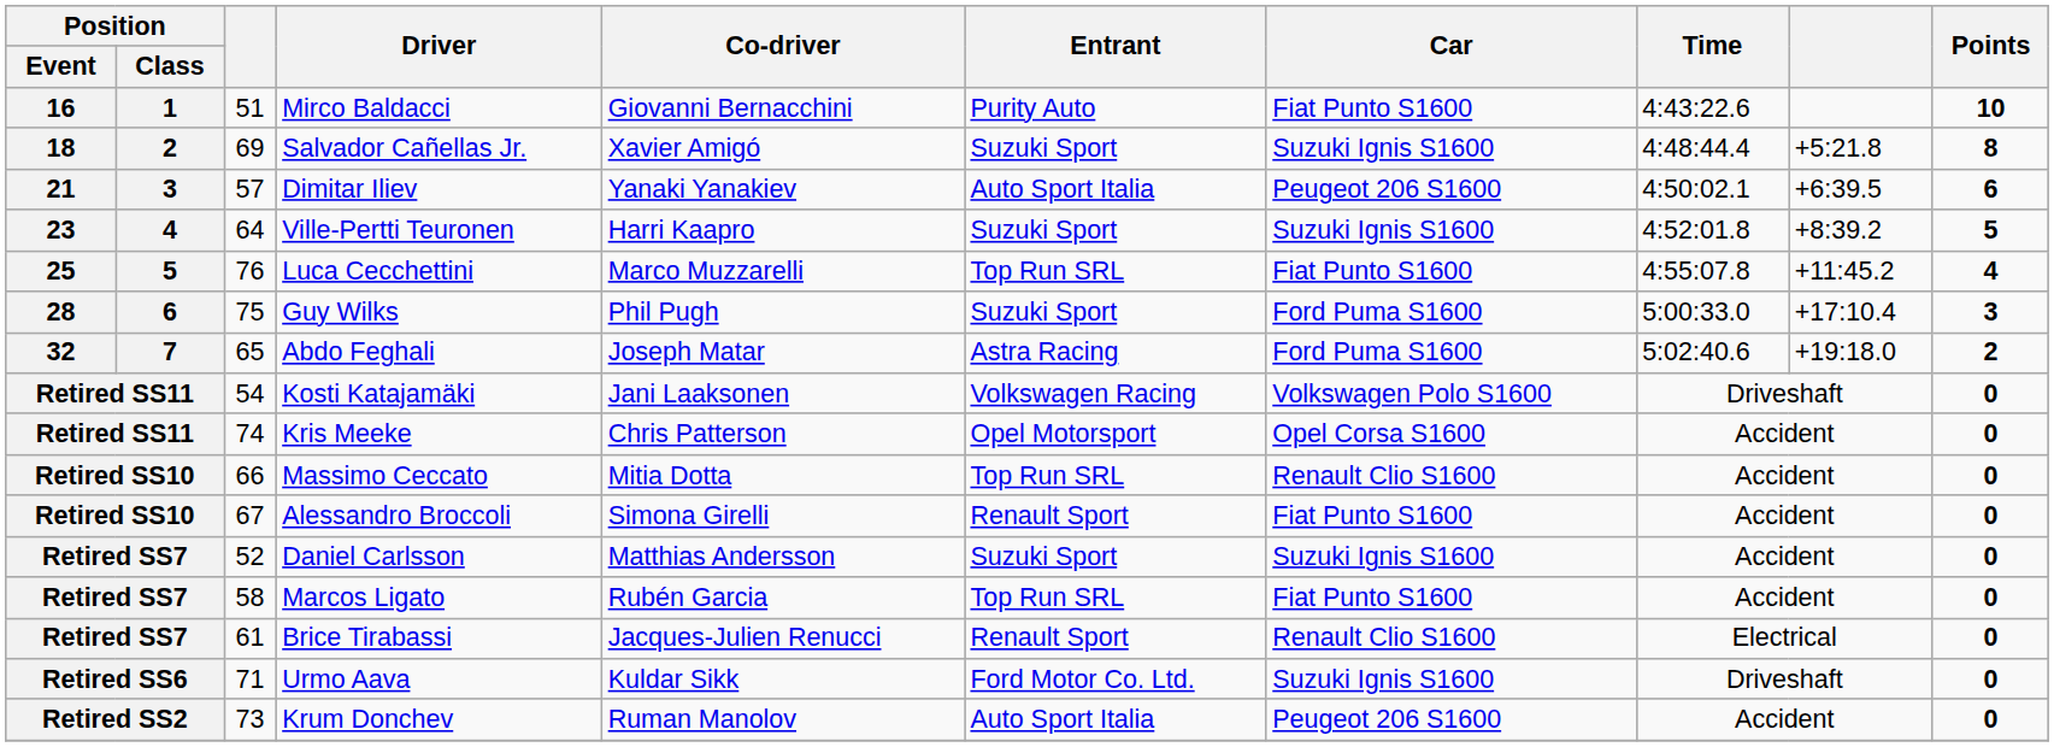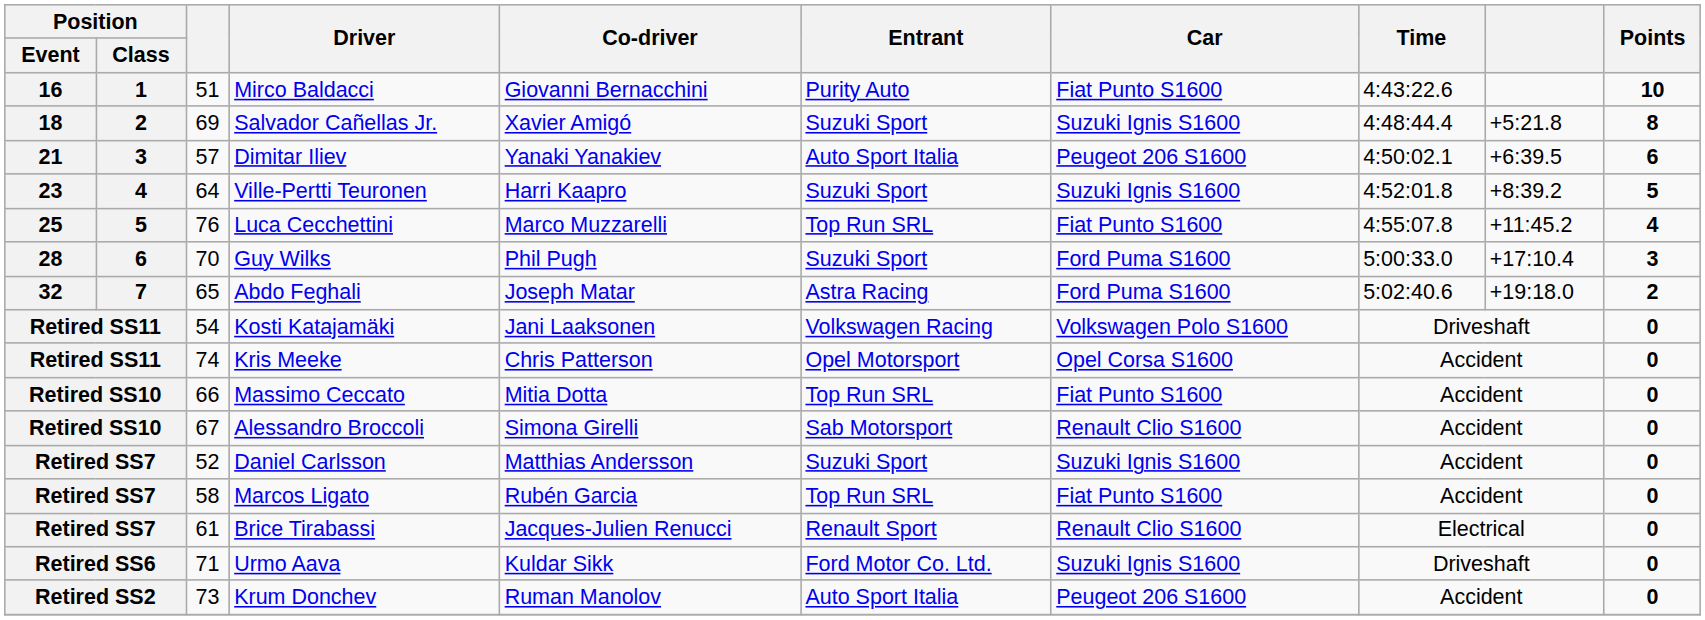 <table class="wikitable" width=85% style="font-size: 85%;">
 <tr>
 <th colspan="2">Position</th>
 <th rowspan="2"></th>
 <th rowspan="2">Driver</th>
 <th rowspan="2">Co-driver</th>
 <th rowspan="2">Entrant</th>
 <th rowspan="2">Car</th>
 <th rowspan="2">Time</th>
 <th rowspan="2"></th>
 <th rowspan="2">Points</th>
 </tr>
 <tr>
 <th>Event</th>
 <th>Class</th>
 </tr>
 <tr>
 <th>16</th>
 <th>1</th>
 <td align="center">51</td>
 <td> <a href='#'>Mirco Baldacci</a></td>
 <td> <a href='#'>Giovanni Bernacchini</a></td>
 <td> <a href='#'>Purity Auto</a></td>
 <td><a href='#'>Fiat Punto S1600</a></td>
 <td>4:43:22.6</td>
 <td></td>
 <td align="center"><strong>10</strong></td>
 </tr>
 <tr>
 <th>18</th>
 <th>2</th>
 <td align="center">69</td>
 <td> <a href='#'>Salvador Cañellas Jr.</a></td>
 <td> <a href='#'>Xavier Amigó</a></td>
 <td> <a href='#'>Suzuki Sport</a></td>
 <td><a href='#'>Suzuki Ignis S1600</a></td>
 <td>4:48:44.4</td>
 <td>+5:21.8</td>
 <td align="center"><strong>8</strong></td>
 </tr>
 <tr>
 <th>21</th>
 <th>3</th>
 <td align="center">57</td>
 <td> <a href='#'>Dimitar Iliev</a></td>
 <td> <a href='#'>Yanaki Yanakiev</a></td>
 <td> <a href='#'>Auto Sport Italia</a></td>
 <td><a href='#'>Peugeot 206 S1600</a></td>
 <td>4:50:02.1</td>
 <td>+6:39.5</td>
 <td align="center"><strong>6</strong></td>
 </tr>
 <tr>
 <th>23</th>
 <th>4</th>
 <td align="center">64</td>
 <td> <a href='#'>Ville-Pertti Teuronen</a></td>
 <td> <a href='#'>Harri Kaapro</a></td>
 <td> <a href='#'>Suzuki Sport</a></td>
 <td><a href='#'>Suzuki Ignis S1600</a></td>
 <td>4:52:01.8</td>
 <td>+8:39.2</td>
 <td align="center"><strong>5</strong></td>
 </tr>
 <tr>
 <th>25</th>
 <th>5</th>
 <td align="center">76</td>
 <td> <a href='#'>Luca Cecchettini</a></td>
 <td> <a href='#'>Marco Muzzarelli</a></td>
 <td> <a href='#'>Top Run SRL</a></td>
 <td><a href='#'>Fiat Punto S1600</a></td>
 <td>4:55:07.8</td>
 <td>+11:45.2</td>
 <td align="center"><strong>4</strong></td>
 </tr>
 <tr>
 <th>28</th>
 <th>6</th>
-<td align="center">75</td>
+<td align="center">70</td>
 <td> <a href='#'>Guy Wilks</a></td>
 <td> <a href='#'>Phil Pugh</a></td>
 <td> <a href='#'>Suzuki Sport</a></td>
 <td><a href='#'>Ford Puma S1600</a></td>
 <td>5:00:33.0</td>
 <td>+17:10.4</td>
 <td align="center"><strong>3</strong></td>
 </tr>
 <tr>
 <th>32</th>
 <th>7</th>
 <td align="center">65</td>
 <td> <a href='#'>Abdo Feghali</a></td>
 <td> <a href='#'>Joseph Matar</a></td>
 <td> <a href='#'>Astra Racing</a></td>
 <td><a href='#'>Ford Puma S1600</a></td>
 <td>5:02:40.6</td>
 <td>+19:18.0</td>
 <td align="center"><strong>2</strong></td>
 </tr>
 <tr>
 <th colspan="2">Retired SS11</th>
 <td align="center">54</td>
 <td> <a href='#'>Kosti Katajamäki</a></td>
 <td> <a href='#'>Jani Laaksonen</a></td>
 <td> <a href='#'>Volkswagen Racing</a></td>
 <td><a href='#'>Volkswagen Polo S1600</a></td>
 <td align="center" colspan="2">Driveshaft</td>
 <td align="center"><strong>0</strong></td>
 </tr>
 <tr>
 <th colspan="2">Retired SS11</th>
 <td align="center">74</td>
 <td> <a href='#'>Kris Meeke</a></td>
 <td> <a href='#'>Chris Patterson</a></td>
 <td> <a href='#'>Opel Motorsport</a></td>
 <td><a href='#'>Opel Corsa S1600</a></td>
 <td align="center" colspan="2">Accident</td>
 <td align="center"><strong>0</strong></td>
 </tr>
 <tr>
 <th colspan="2">Retired SS10</th>
 <td align="center">66</td>
 <td> <a href='#'>Massimo Ceccato</a></td>
 <td> <a href='#'>Mitia Dotta</a></td>
 <td> <a href='#'>Top Run SRL</a></td>
-<td><a href='#'>Renault Clio S1600</a></td>
+<td><a href='#'>Fiat Punto S1600</a></td>
 <td align="center" colspan="2">Accident</td>
 <td align="center"><strong>0</strong></td>
 </tr>
 <tr>
 <th colspan="2">Retired SS10</th>
 <td align="center">67</td>
 <td> <a href='#'>Alessandro Broccoli</a></td>
 <td> <a href='#'>Simona Girelli</a></td>
-<td> <a href='#'>Renault Sport</a></td>
-<td><a href='#'>Fiat Punto S1600</a></td>
+<td> <a href='#'>Sab Motorsport</a></td>
+<td><a href='#'>Renault Clio S1600</a></td>
 <td align="center" colspan="2">Accident</td>
 <td align="center"><strong>0</strong></td>
 </tr>
 <tr>
 <th colspan="2">Retired SS7</th>
 <td align="center">52</td>
 <td> <a href='#'>Daniel Carlsson</a></td>
 <td> <a href='#'>Matthias Andersson</a></td>
 <td> <a href='#'>Suzuki Sport</a></td>
 <td><a href='#'>Suzuki Ignis S1600</a></td>
 <td align="center" colspan="2">Accident</td>
 <td align="center"><strong>0</strong></td>
 </tr>
 <tr>
 <th colspan="2">Retired SS7</th>
 <td align="center">58</td>
 <td> <a href='#'>Marcos Ligato</a></td>
 <td> <a href='#'>Rubén Garcia</a></td>
 <td> <a href='#'>Top Run SRL</a></td>
 <td><a href='#'>Fiat Punto S1600</a></td>
 <td align="center" colspan="2">Accident</td>
 <td align="center"><strong>0</strong></td>
 </tr>
 <tr>
 <th colspan="2">Retired SS7</th>
 <td align="center">61</td>
 <td> <a href='#'>Brice Tirabassi</a></td>
 <td> <a href='#'>Jacques-Julien Renucci</a></td>
 <td> <a href='#'>Renault Sport</a></td>
 <td><a href='#'>Renault Clio S1600</a></td>
 <td align="center" colspan="2">Electrical</td>
 <td align="center"><strong>0</strong></td>
 </tr>
 <tr>
 <th colspan="2">Retired SS6</th>
 <td align="center">71</td>
 <td> <a href='#'>Urmo Aava</a></td>
 <td> <a href='#'>Kuldar Sikk</a></td>
 <td> <a href='#'>Ford Motor Co. Ltd.</a></td>
 <td><a href='#'>Suzuki Ignis S1600</a></td>
 <td align="center" colspan="2">Driveshaft</td>
 <td align="center"><strong>0</strong></td>
 </tr>
 <tr>
 <th colspan="2">Retired SS2</th>
 <td align="center">73</td>
 <td> <a href='#'>Krum Donchev</a></td>
 <td> <a href='#'>Ruman Manolov</a></td>
 <td> <a href='#'>Auto Sport Italia</a></td>
 <td><a href='#'>Peugeot 206 S1600</a></td>
 <td align="center" colspan="2">Accident</td>
 <td align="center"><strong>0</strong></td>
 </tr>
 <tr>
 </tr>
 </table>
